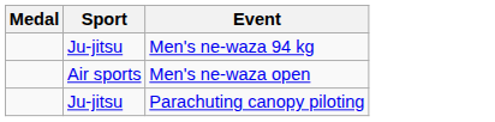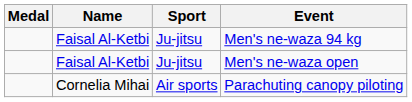 <table class="wikitable sortable" style="font-size: 95%;">
 <tr>
 <th>Medal</th>
+<th>Name</th>
 <th>Sport</th>
 <th>Event</th>
 </tr>
 <tr>
 <td></td>
+<td><a href='#'>Faisal Al-Ketbi</a></td>
 <td><a href='#'>Ju-jitsu</a></td>
 <td><a href='#'>Men's ne-waza 94 kg</a></td>
 </tr>
 <tr>
 <td></td>
-<td><a href='#'>Air sports</a></td>
+<td><a href='#'>Faisal Al-Ketbi</a></td>
+<td><a href='#'>Ju-jitsu</a></td>
 <td><a href='#'>Men's ne-waza open</a></td>
 </tr>
 <tr>
 <td></td>
-<td><a href='#'>Ju-jitsu</a></td>
+<td>Cornelia Mihai</td>
+<td><a href='#'>Air sports</a></td>
 <td><a href='#'>Parachuting canopy piloting</a></td>
 </tr>
 </table>
